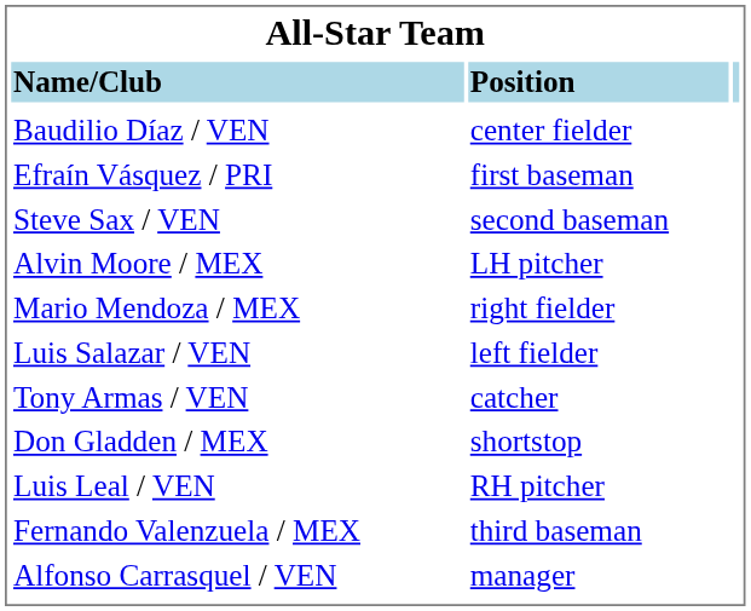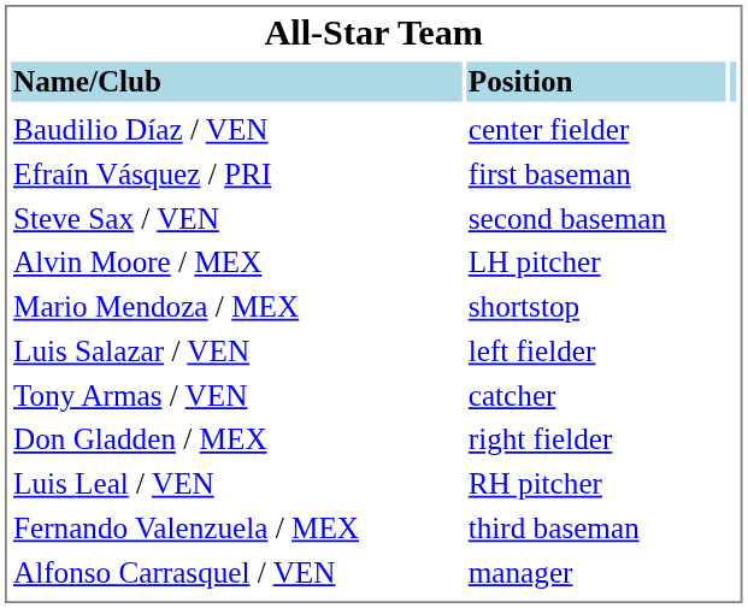 <table cellpadding="1" width="350px" style="font-size: 90%; border: 1px solid gray;">
 <tr align="center" style="font-size: larger;">
 <td colspan=6><strong>All-Star Team</strong></td>
 </tr>
 <tr style="background:lightblue;">
 <td><strong>Name/Club</strong></td>
 <td><strong>Position</strong></td>
 <td></td>
 </tr>
 <tr align="center" style="vertical-align: middle;" style="background:lightblue;">
 </tr>
 <tr>
 <td><a href='#'>Baudilio Díaz</a> / <a href='#'>VEN</a></td>
 <td><a href='#'>center fielder</a></td>
 </tr>
 <tr>
 <td><a href='#'>Efraín Vásquez</a> / <a href='#'>PRI</a></td>
 <td><a href='#'>first baseman</a></td>
 </tr>
 <tr>
 <td><a href='#'>Steve Sax</a> / <a href='#'>VEN</a></td>
 <td><a href='#'>second baseman</a></td>
 </tr>
 <tr>
 <td><a href='#'>Alvin Moore</a> / <a href='#'>MEX</a></td>
 <td><a href='#'>LH pitcher</a></td>
 </tr>
 <tr>
 <td><a href='#'>Mario Mendoza</a> / <a href='#'>MEX</a></td>
-<td><a href='#'>right fielder</a></td>
+<td><a href='#'>shortstop</a></td>
 </tr>
 <tr>
 <td><a href='#'>Luis Salazar</a> / <a href='#'>VEN</a></td>
 <td><a href='#'>left fielder</a></td>
 </tr>
 <tr>
 <td><a href='#'>Tony Armas</a> / <a href='#'>VEN</a></td>
 <td><a href='#'>catcher</a></td>
 </tr>
 <tr>
 <td><a href='#'>Don Gladden</a> / <a href='#'>MEX</a></td>
-<td><a href='#'>shortstop</a></td>
+<td><a href='#'>right fielder</a></td>
 </tr>
 <tr>
 <td><a href='#'>Luis Leal</a> / <a href='#'>VEN</a></td>
 <td><a href='#'>RH pitcher</a></td>
 </tr>
 <tr>
 <td><a href='#'>Fernando Valenzuela</a> / <a href='#'>MEX</a></td>
 <td><a href='#'>third baseman</a></td>
 </tr>
 <tr>
 <td><a href='#'>Alfonso Carrasquel</a> / <a href='#'>VEN</a></td>
 <td><a href='#'>manager</a></td>
 </tr>
 <tr>
 </tr>
 </table>
